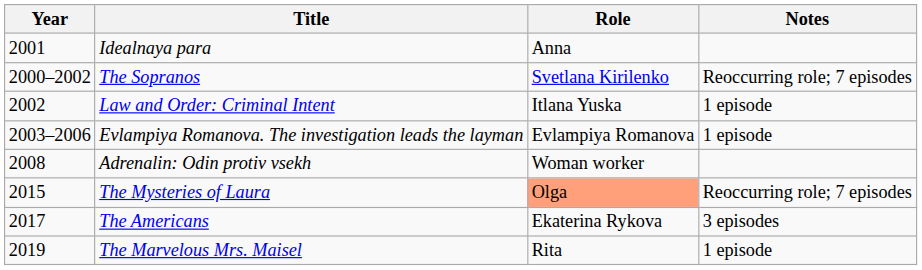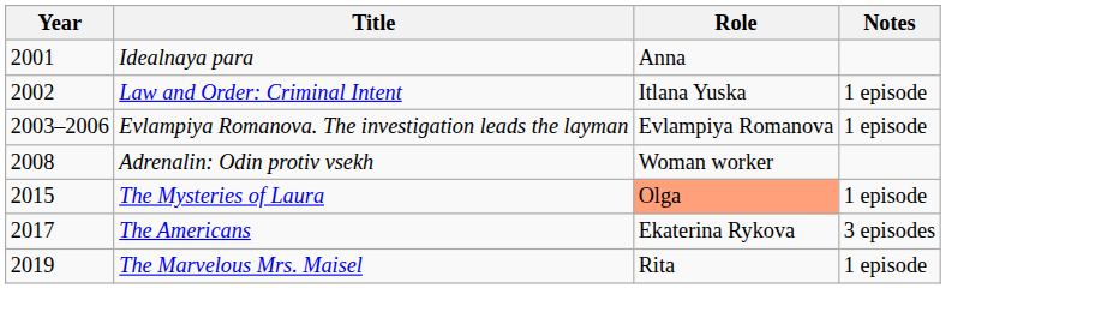 <table class="wikitable sortable">
 <tr>
 <th>Year</th>
 <th>Title</th>
 <th>Role</th>
 <th>Notes</th>
 </tr>
 <tr>
 <td>2001</td>
 <td><em>Idealnaya para</em></td>
 <td>Anna</td>
 <td></td>
-</tr>
-<tr>
-<td>2000–2002</td>
-<td><em><a href='#'>The Sopranos</a></em></td>
-<td><a href='#'>Svetlana Kirilenko</a></td>
-<td>Reoccurring role; 7 episodes</td>
 </tr>
 <tr>
 <td>2002</td>
 <td><em><a href='#'>Law and Order: Criminal Intent</a></em></td>
 <td>Itlana Yuska</td>
 <td>1 episode</td>
 </tr>
 <tr>
 <td>2003–2006</td>
 <td><em>Evlampiya Romanova. The investigation leads the layman</em></td>
 <td>Evlampiya Romanova</td>
 <td>1 episode</td>
 </tr>
 <tr>
 <td>2008</td>
 <td><em>Adrenalin: Odin protiv vsekh</em></td>
 <td>Woman worker</td>
 <td></td>
 </tr>
 <tr>
 <td>2015</td>
 <td><em><a href='#'>The Mysteries of Laura</a></em></td>
 <td style="background: lightsalmon;">Olga</td>
-<td>Reoccurring role; 7 episodes</td>
+<td>1 episode</td>
 </tr>
 <tr>
 <td>2017</td>
 <td><em><a href='#'>The Americans</a></em></td>
 <td>Ekaterina Rykova</td>
 <td>3 episodes</td>
 </tr>
 <tr>
 <td>2019</td>
 <td><em><a href='#'>The Marvelous Mrs. Maisel</a></em></td>
 <td>Rita</td>
 <td>1 episode</td>
 </tr>
 </table>
